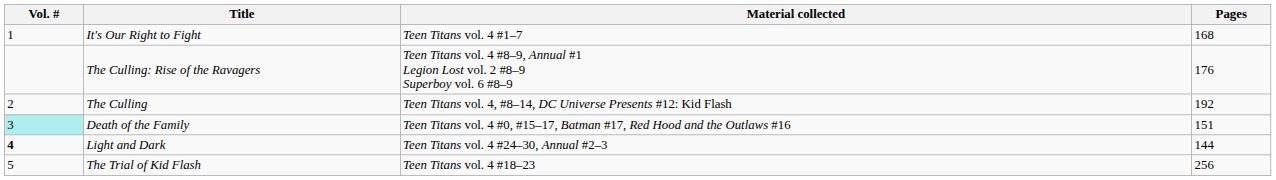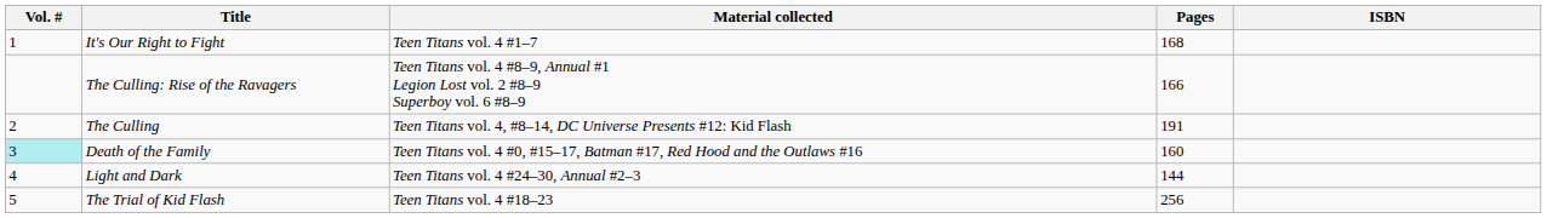 <table class="wikitable" style="width:100%;">
 <tr>
 <th style="width:5%;">Vol. #</th>
 <th style="width:20%;">Title</th>
 <th style="width:50%;">Material collected</th>
 <th style="width:5%;">Pages</th>
+<th style="width:20%;">ISBN</th>
 </tr>
 <tr>
 <td>1</td>
 <td><em>It's Our Right to Fight</em></td>
 <td><em>Teen Titans</em> vol. 4 #1–7</td>
 <td>168</td>
+<td></td>
 </tr>
 <tr>
 <td></td>
 <td><em>The Culling: Rise of the Ravagers</em></td>
 <td><em>Teen Titans</em> vol. 4 #8–9, <em>Annual</em> #1<br><em>Legion Lost</em> vol. 2 #8–9<br><em>Superboy</em> vol. 6 #8–9</td>
-<td>176</td>
+<td>166</td>
+<td></td>
 </tr>
 <tr>
 <td>2</td>
 <td><em>The Culling</em></td>
 <td><em>Teen Titans</em> vol. 4, #8–14, <em>DC Universe Presents</em> #12: Kid Flash</td>
-<td>192</td>
+<td>191</td>
+<td></td>
 </tr>
 <tr>
 <td style="background: paleturquoise;">3</td>
 <td><em>Death of the Family</em></td>
 <td><em>Teen Titans</em> vol. 4 #0, #15–17, <em>Batman</em> #17, <em>Red Hood and the Outlaws</em> #16</td>
-<td>151</td>
+<td>160</td>
+<td></td>
 </tr>
 <tr>
-<td><strong>4</strong></td>
+<td>4</td>
 <td><em>Light and Dark</em></td>
 <td><em>Teen Titans</em> vol. 4 #24–30, <em>Annual</em> #2–3</td>
 <td>144</td>
+<td></td>
 </tr>
 <tr>
 <td>5</td>
 <td><em>The Trial of Kid Flash</em></td>
 <td><em>Teen Titans</em> vol. 4 #18–23</td>
 <td>256</td>
+<td></td>
 </tr>
 </table>
